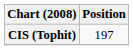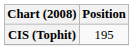 <table class="wikitable plainrowheaders" style="text-align:center;">
 <tr>
 <th scope="col">Chart (2008)</th>
 <th scope="col">Position</th>
 </tr>
 <tr>
 <th scope="row">CIS (Tophit)</th>
-<td>197</td>
+<td>195</td>
 </tr>
 <tr>
 </tr>
 </table>
